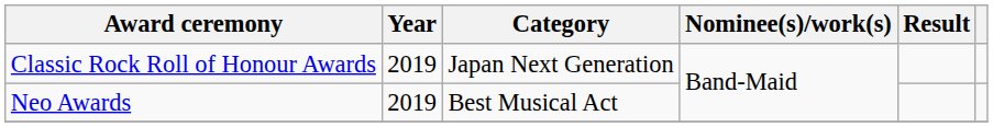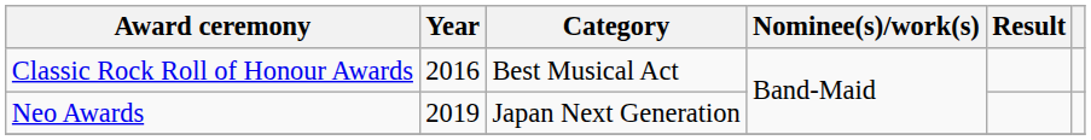 <table class="wikitable sortable plainrowheaders">
 <tr style="background:#ccc; text-align:center;">
 <th scope="col">Award ceremony</th>
 <th scope="col">Year</th>
 <th scope="col">Category</th>
 <th scope="col">Nominee(s)/work(s)</th>
 <th scope="col">Result</th>
 <th scope="col" class="unsortable"></th>
 </tr>
 <tr>
 <td><a href='#'>Classic Rock Roll of Honour Awards</a></td>
-<td>2019</td>
-<td>Japan Next Generation</td>
+<td>2016</td>
+<td>Best Musical Act</td>
 <td rowspan="2">Band-Maid</td>
 <td></td>
 <td></td>
 </tr>
 <tr>
 <td><a href='#'>Neo Awards</a></td>
 <td>2019</td>
-<td>Best Musical Act</td>
+<td>Japan Next Generation</td>
 <td></td>
 <td></td>
 </tr>
 <tr>
 </tr>
 </table>
